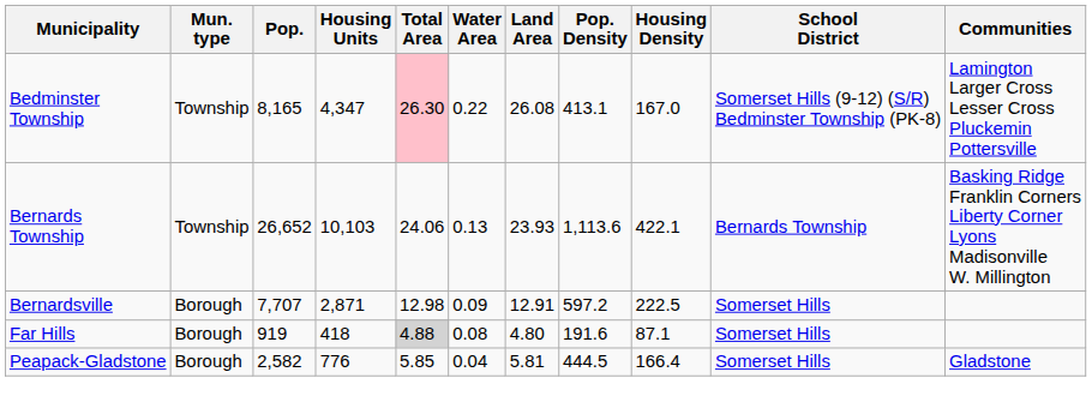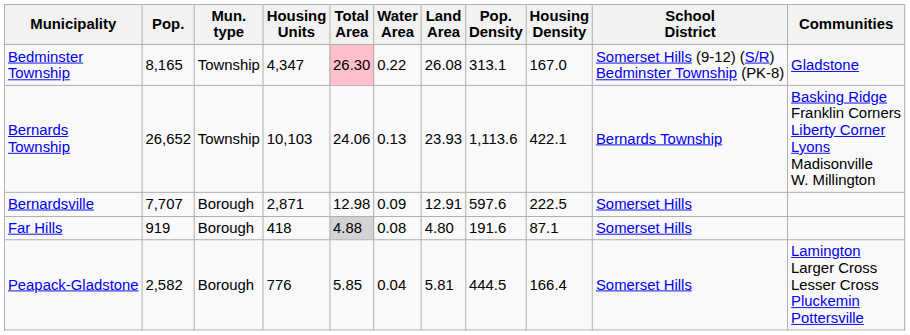 <table class="wikitable sortable">
 <tr>
 <th>Municipality</th>
+<th>Pop.</th>
 <th>Mun.<br>type</th>
-<th>Pop.</th>
 <th>Housing<br>Units</th>
 <th>Total<br>Area</th>
 <th>Water<br>Area</th>
 <th>Land<br>Area</th>
 <th>Pop.<br>Density</th>
 <th>Housing<br>Density</th>
 <th>School<br>District</th>
 <th>Communities</th>
 </tr>
 <tr>
 <td><a href='#'>Bedminster<br>Township</a></td>
+<td>8,165</td>
 <td>Township</td>
-<td>8,165</td>
 <td>4,347</td>
 <td style="background: pink;">26.30</td>
 <td>0.22</td>
 <td>26.08</td>
-<td>413.1</td>
+<td>313.1</td>
 <td>167.0</td>
 <td><a href='#'>Somerset Hills</a> (9-12) (<a href='#'>S/R</a>)<br><a href='#'>Bedminster Township</a> (PK-8)</td>
-<td><a href='#'>Lamington</a><br>Larger Cross<br>Lesser Cross<br><a href='#'>Pluckemin</a><br><a href='#'>Pottersville</a></td>
+<td><a href='#'>Gladstone</a></td>
 </tr>
 <tr>
 <td><a href='#'>Bernards<br>Township</a></td>
+<td>26,652</td>
 <td>Township</td>
-<td>26,652</td>
 <td>10,103</td>
 <td>24.06</td>
 <td>0.13</td>
 <td>23.93</td>
 <td>1,113.6</td>
 <td>422.1</td>
 <td><a href='#'>Bernards Township</a></td>
 <td><a href='#'>Basking Ridge</a><br>Franklin Corners<br><a href='#'>Liberty Corner</a><br><a href='#'>Lyons</a><br>Madisonville<br>W. Millington</td>
 </tr>
 <tr>
 <td><a href='#'>Bernardsville</a></td>
+<td>7,707</td>
 <td>Borough</td>
-<td>7,707</td>
 <td>2,871</td>
 <td>12.98</td>
 <td>0.09</td>
 <td>12.91</td>
-<td>597.2</td>
+<td>597.6</td>
 <td>222.5</td>
 <td><a href='#'>Somerset Hills</a></td>
 <td></td>
 </tr>
 <tr>
 <td><a href='#'>Far Hills</a></td>
+<td>919</td>
 <td>Borough</td>
-<td>919</td>
 <td>418</td>
 <td style="background: lightgrey;">4.88</td>
 <td>0.08</td>
 <td>4.80</td>
 <td>191.6</td>
 <td>87.1</td>
 <td><a href='#'>Somerset Hills</a></td>
 <td></td>
 </tr>
 <tr>
 <td><a href='#'>Peapack-Gladstone</a></td>
+<td>2,582</td>
 <td>Borough</td>
-<td>2,582</td>
 <td>776</td>
 <td>5.85</td>
 <td>0.04</td>
 <td>5.81</td>
 <td>444.5</td>
 <td>166.4</td>
 <td><a href='#'>Somerset Hills</a></td>
-<td><a href='#'>Gladstone</a></td>
+<td><a href='#'>Lamington</a><br>Larger Cross<br>Lesser Cross<br><a href='#'>Pluckemin</a><br><a href='#'>Pottersville</a></td>
 </tr>
 </table>
